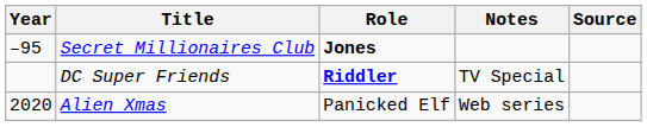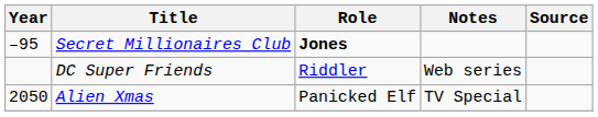 <table class="wikitable sortable plainrowheaders">
 <tr>
 <th>Year</th>
 <th>Title</th>
 <th>Role</th>
 <th class="unsortable">Notes</th>
 <th class="unsortable">Source</th>
 </tr>
 <tr>
 <td>–95</td>
 <td><em><a href='#'>Secret Millionaires Club</a></em></td>
 <td><strong>Jones</strong></td>
 <td></td>
 <td> </td>
 </tr>
 <tr>
 <td></td>
 <td><em>DC Super Friends</em></td>
-<td><strong><a href='#'>Riddler</a></strong></td>
-<td>TV Special</td>
+<td><a href='#'>Riddler</a></td>
+<td>Web series</td>
 <td></td>
 </tr>
 <tr>
-<td>2020</td>
+<td>2050</td>
 <td><em><a href='#'>Alien Xmas</a></em></td>
 <td>Panicked Elf</td>
-<td>Web series</td>
+<td>TV Special</td>
 <td></td>
 </tr>
 <tr>
 </tr>
 </table>
